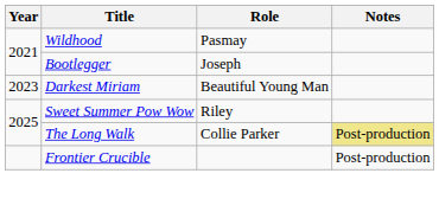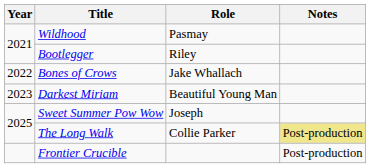 <table class="wikitable">
 <tr>
 <th>Year</th>
 <th>Title</th>
 <th>Role</th>
 <th>Notes</th>
 </tr>
 <tr>
 <td rowspan="2">2021</td>
 <td><em><a href='#'>Wildhood</a></em></td>
 <td>Pasmay</td>
 <td></td>
 </tr>
 <tr>
 <td><em><a href='#'>Bootlegger</a></em></td>
-<td>Joseph</td>
+<td>Riley</td>
+<td></td>
+</tr>
+<tr>
+<td>2022</td>
+<td><em><a href='#'>Bones of Crows</a></em></td>
+<td>Jake Whallach</td>
 <td></td>
 </tr>
 <tr>
 <td>2023</td>
 <td><em><a href='#'>Darkest Miriam</a></em></td>
 <td>Beautiful Young Man</td>
 <td></td>
 </tr>
 <tr>
 <td rowspan="2">2025</td>
 <td><em><a href='#'>Sweet Summer Pow Wow</a></em></td>
-<td>Riley</td>
+<td>Joseph</td>
 <td></td>
 </tr>
 <tr>
 <td><em><a href='#'>The Long Walk</a></em></td>
 <td>Collie Parker</td>
 <td style="background: khaki;">Post-production</td>
 </tr>
 <tr>
 <td></td>
 <td><em><a href='#'>Frontier Crucible</a></em></td>
 <td></td>
 <td>Post-production</td>
 </tr>
 </table>
